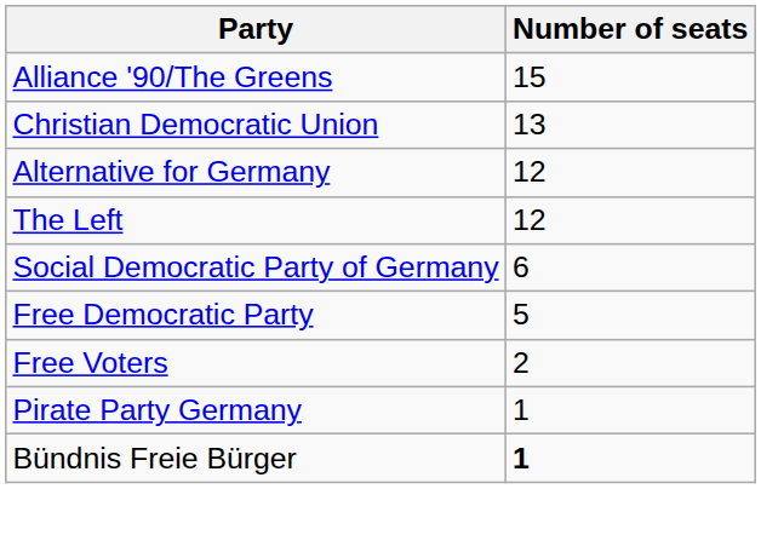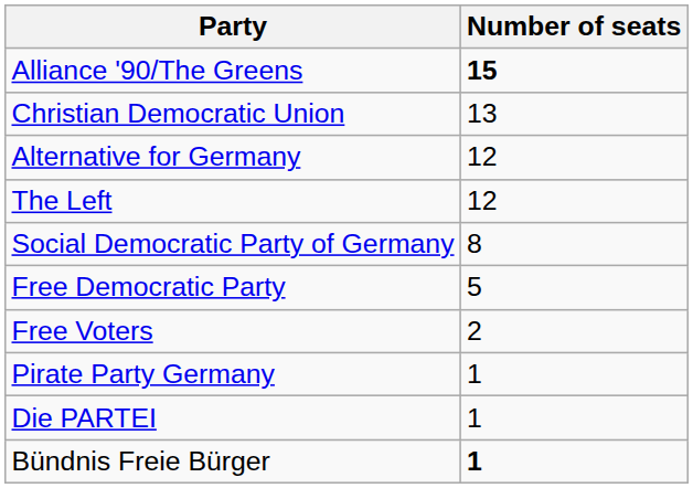 <table class="wikitable">
 <tr>
 <th>Party</th>
 <th>Number of seats</th>
 </tr>
 <tr>
 <td><a href='#'>Alliance '90/The Greens</a></td>
-<td>15</td>
+<td><strong>15</strong></td>
 </tr>
 <tr>
 <td><a href='#'>Christian Democratic Union</a></td>
 <td>13</td>
 </tr>
 <tr>
 <td><a href='#'>Alternative for Germany</a></td>
 <td>12</td>
 </tr>
 <tr>
 <td><a href='#'>The Left</a></td>
 <td>12</td>
 </tr>
 <tr>
 <td><a href='#'>Social Democratic Party of Germany</a></td>
-<td>6</td>
+<td>8</td>
 </tr>
 <tr>
 <td><a href='#'>Free Democratic Party</a></td>
 <td>5</td>
 </tr>
 <tr>
 <td><a href='#'>Free Voters</a></td>
 <td>2</td>
 </tr>
 <tr>
 <td><a href='#'>Pirate Party Germany</a></td>
 <td>1</td>
 </tr>
 <tr>
+<td><a href='#'>Die PARTEI</a></td>
+<td>1</td>
+</tr>
+<tr>
 <td>Bündnis Freie Bürger</td>
 <td><strong>1</strong></td>
 </tr>
 </table>
